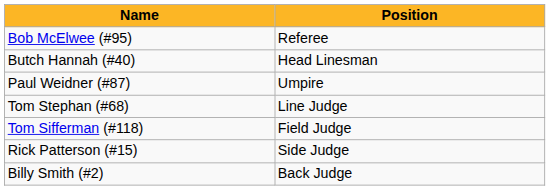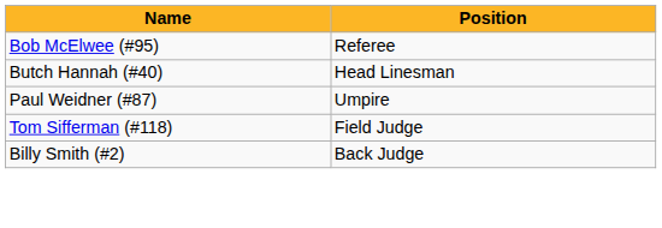 <table class="wikitable sortable sortable">
 <tr>
 <th style="background:#fcb625; width:15%;">Name</th>
 <th style="background:#fcb625; width:15%;">Position</th>
 </tr>
 <tr>
 <td><a href='#'>Bob McElwee</a> (#95)</td>
 <td>Referee</td>
 </tr>
 <tr>
 <td>Butch Hannah (#40)</td>
 <td>Head Linesman</td>
 </tr>
 <tr>
 <td>Paul Weidner (#87)</td>
 <td>Umpire</td>
 </tr>
 <tr>
-<td>Tom Stephan (#68)</td>
-<td>Line Judge</td>
-</tr>
-<tr>
 <td><a href='#'>Tom Sifferman</a> (#118)</td>
 <td>Field Judge</td>
-</tr>
-<tr>
-<td>Rick Patterson (#15)</td>
-<td>Side Judge</td>
 </tr>
 <tr>
 <td>Billy Smith (#2)</td>
 <td>Back Judge</td>
 </tr>
 </table>
